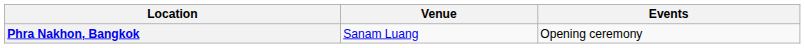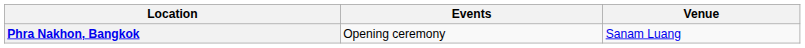 <table class="wikitable" style="width:75%; font-size:90%;">
 <tr>
 <th>Location</th>
+<th>Events</th>
 <th>Venue</th>
-<th>Events</th>
 </tr>
 <tr>
 <th style="text-align:left;"><a href='#'>Phra Nakhon, Bangkok</a></th>
+<td>Opening ceremony</td>
 <td><a href='#'>Sanam Luang</a></td>
-<td>Opening ceremony</td>
 </tr>
 </table>
